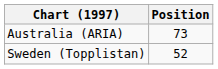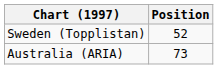 <table class="wikitable">
 <tr>
 <th>Chart (1997)</th>
 <th>Position</th>
 </tr>
 <tr>
+<td>Sweden (Topplistan)</td>
+<td align="center">52</td>
+</tr>
+<tr>
 <td>Australia (ARIA)</td>
 <td align="center">73</td>
 </tr>
-<tr>
-<td>Sweden (Topplistan)</td>
-<td align="center">52</td>
-</tr>
 </table>
